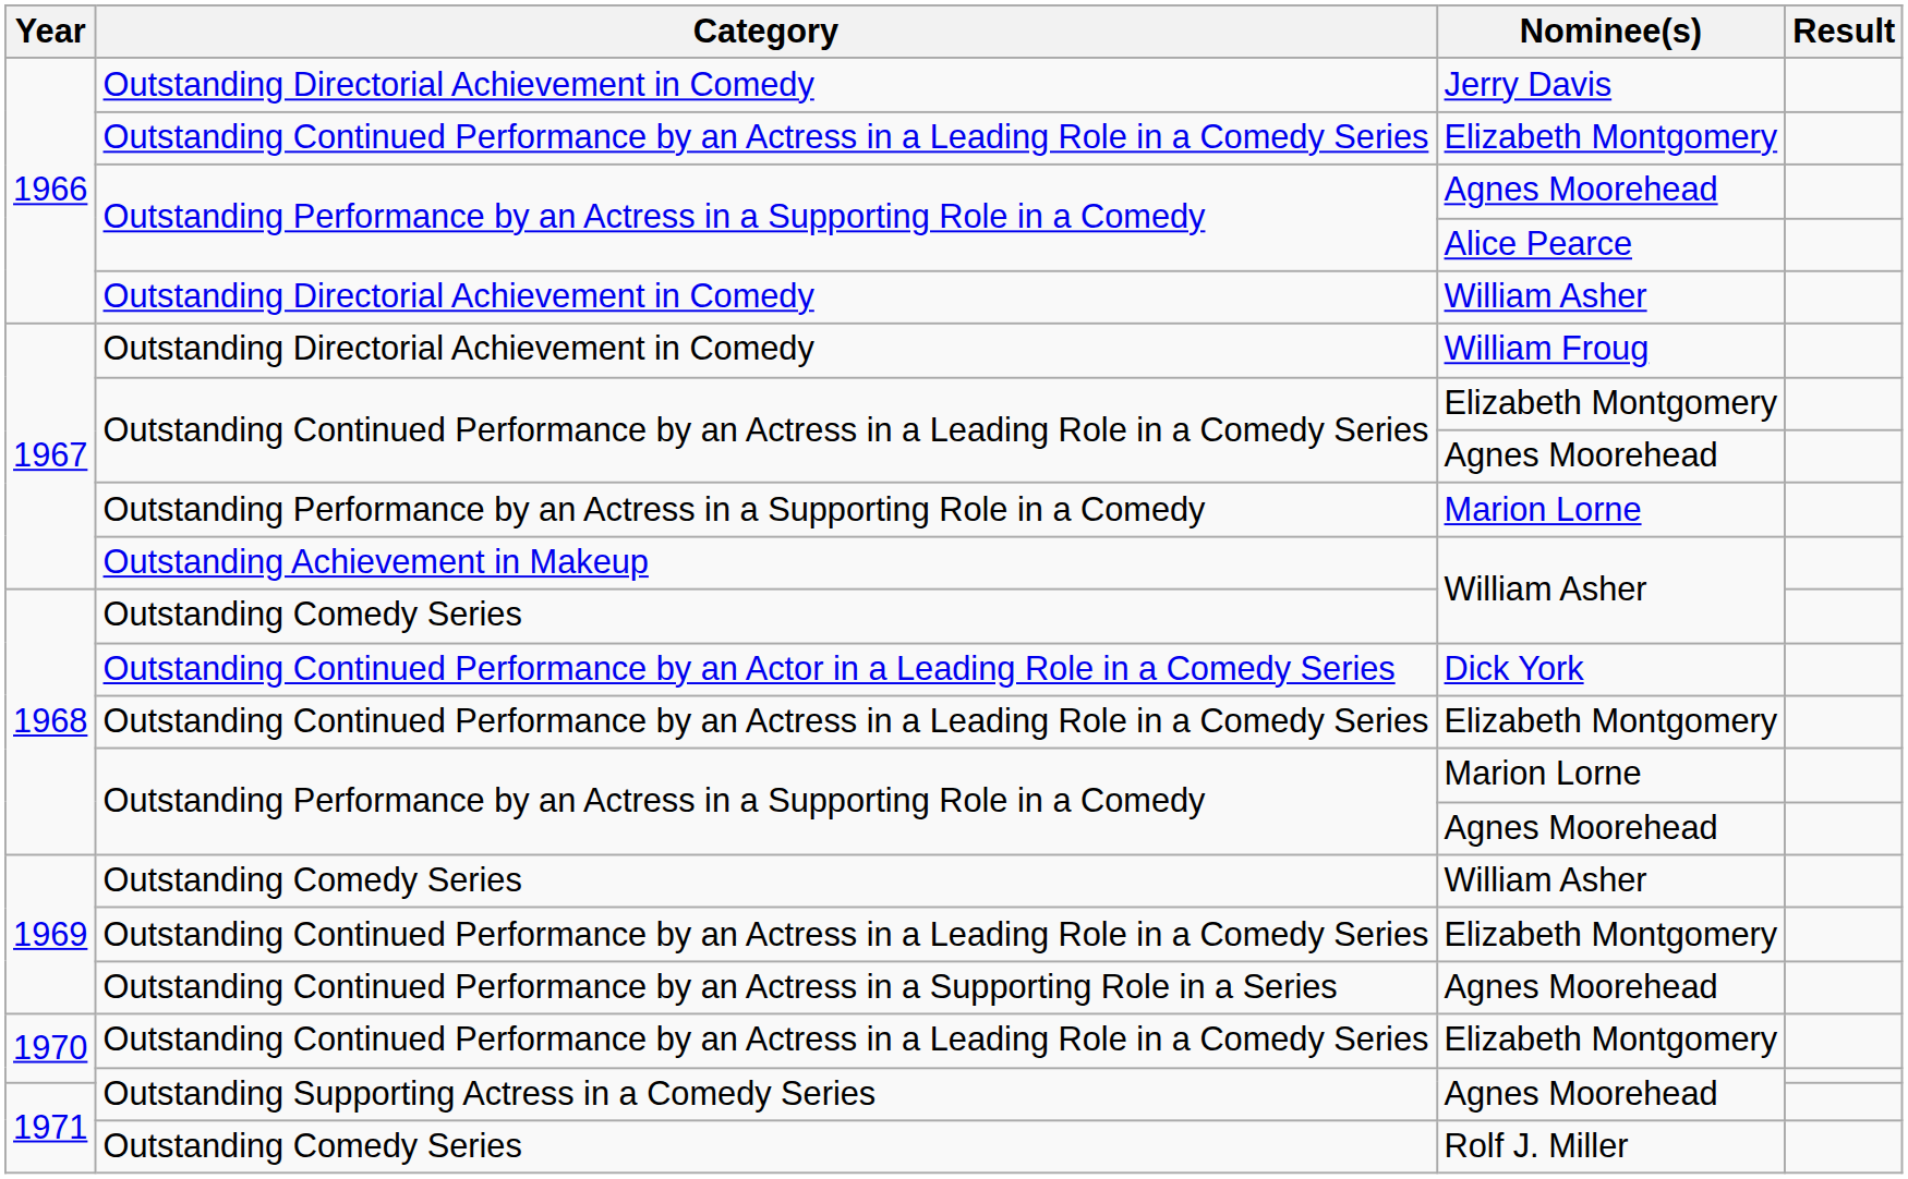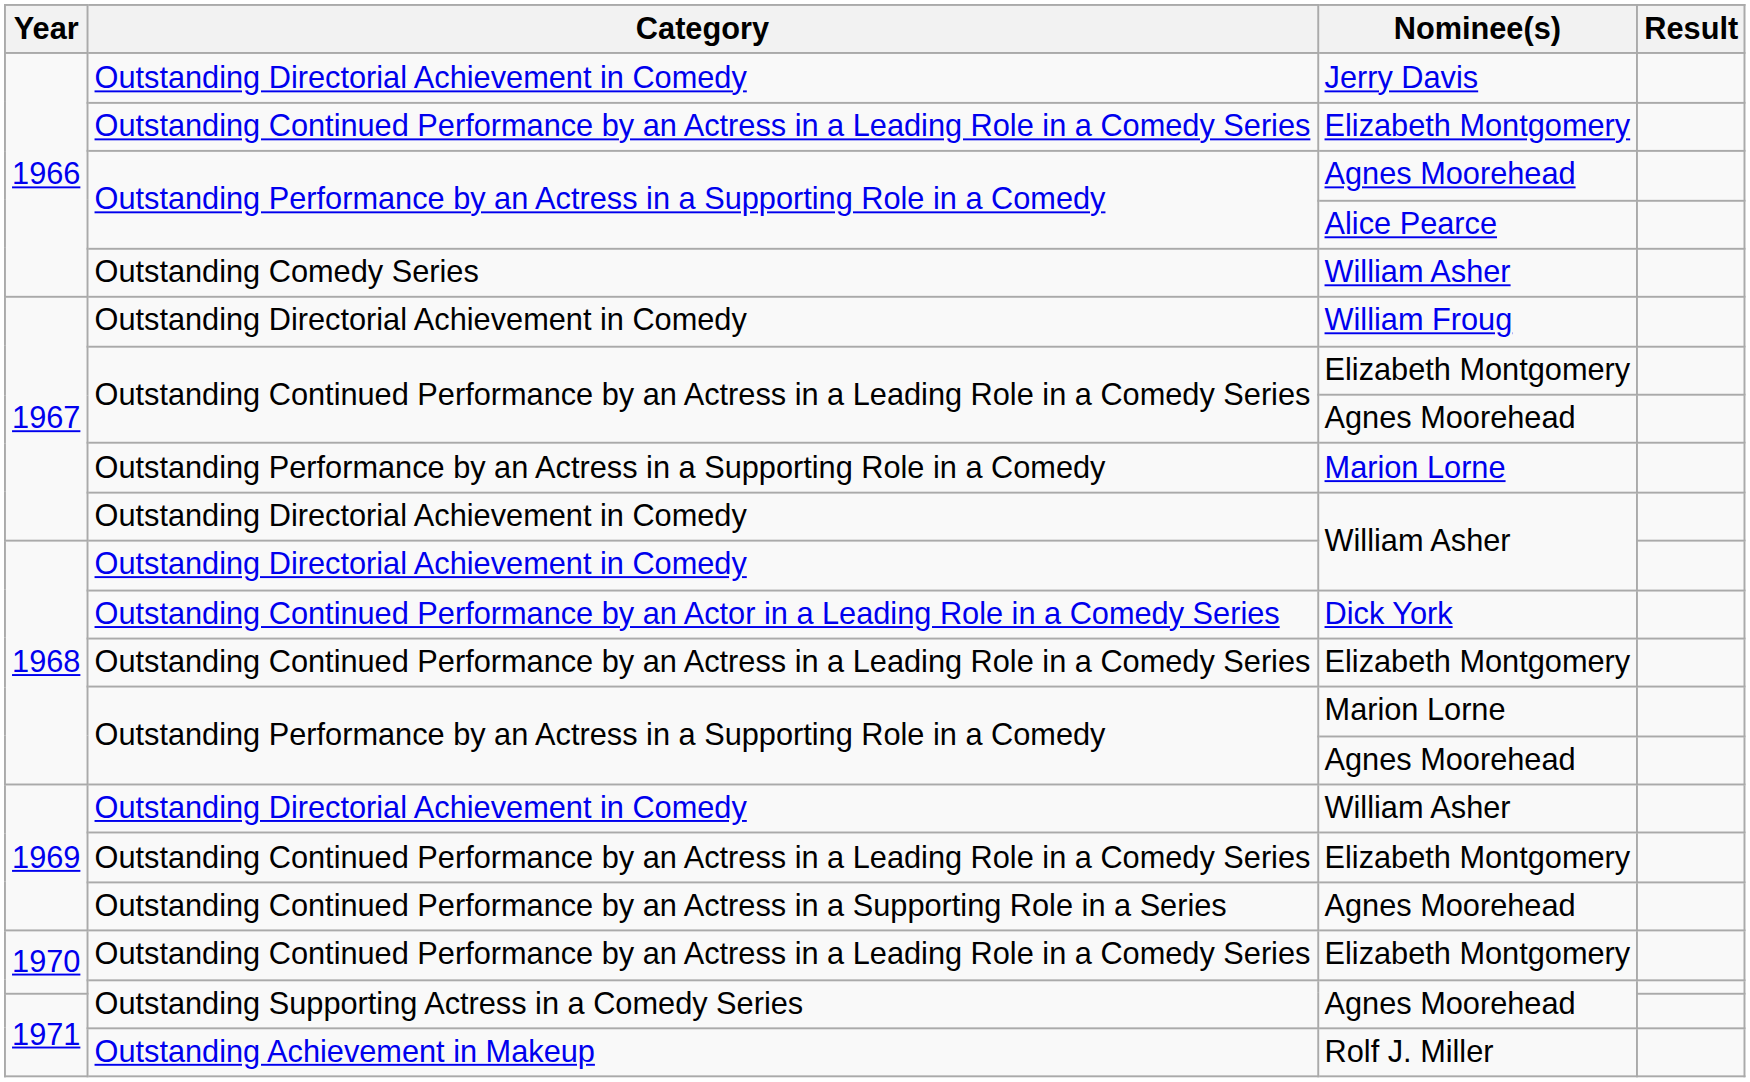 <table class="wikitable">
 <tr>
 <th>Year</th>
 <th>Category</th>
 <th>Nominee(s)</th>
 <th>Result</th>
 </tr>
 <tr>
 <td rowspan=5><a href='#'>1966</a></td>
 <td><a href='#'>Outstanding Directorial Achievement in Comedy</a></td>
 <td><a href='#'>Jerry Davis</a></td>
 <td></td>
 </tr>
 <tr>
 <td><a href='#'>Outstanding Continued Performance by an Actress in a Leading Role in a Comedy Series</a></td>
 <td><a href='#'>Elizabeth Montgomery</a></td>
 <td></td>
 </tr>
 <tr>
 <td rowspan=2><a href='#'>Outstanding Performance by an Actress in a Supporting Role in a Comedy</a></td>
 <td><a href='#'>Agnes Moorehead</a></td>
 <td></td>
 </tr>
 <tr>
 <td><a href='#'>Alice Pearce</a></td>
 <td></td>
 </tr>
 <tr>
-<td><a href='#'>Outstanding Directorial Achievement in Comedy</a></td>
+<td>Outstanding Comedy Series</td>
 <td><a href='#'>William Asher</a></td>
 <td></td>
 </tr>
 <tr>
 <td rowspan=5><a href='#'>1967</a></td>
 <td>Outstanding Directorial Achievement in Comedy</td>
 <td><a href='#'>William Froug</a></td>
 <td></td>
 </tr>
 <tr>
 <td rowspan=2>Outstanding Continued Performance by an Actress in a Leading Role in a Comedy Series</td>
 <td>Elizabeth Montgomery</td>
 <td></td>
 </tr>
 <tr>
 <td>Agnes Moorehead</td>
 <td></td>
 </tr>
 <tr>
 <td>Outstanding Performance by an Actress in a Supporting Role in a Comedy</td>
 <td><a href='#'>Marion Lorne</a></td>
 <td></td>
 </tr>
 <tr>
-<td><a href='#'>Outstanding Achievement in Makeup</a></td>
+<td>Outstanding Directorial Achievement in Comedy</td>
 <td rowspan="2">William Asher</td>
 <td></td>
 </tr>
 <tr>
 <td rowspan=5><a href='#'>1968</a></td>
-<td>Outstanding Comedy Series</td>
+<td><a href='#'>Outstanding Directorial Achievement in Comedy</a></td>
 <td></td>
 </tr>
 <tr>
 <td><a href='#'>Outstanding Continued Performance by an Actor in a Leading Role in a Comedy Series</a></td>
 <td><a href='#'>Dick York</a></td>
 <td></td>
 </tr>
 <tr>
 <td>Outstanding Continued Performance by an Actress in a Leading Role in a Comedy Series</td>
 <td>Elizabeth Montgomery</td>
 <td></td>
 </tr>
 <tr>
 <td rowspan=2>Outstanding Performance by an Actress in a Supporting Role in a Comedy</td>
 <td>Marion Lorne</td>
 <td></td>
 </tr>
 <tr>
 <td>Agnes Moorehead</td>
 <td></td>
 </tr>
 <tr>
 <td rowspan=3><a href='#'>1969</a></td>
-<td>Outstanding Comedy Series</td>
+<td><a href='#'>Outstanding Directorial Achievement in Comedy</a></td>
 <td>William Asher</td>
 <td></td>
 </tr>
 <tr>
 <td>Outstanding Continued Performance by an Actress in a Leading Role in a Comedy Series</td>
 <td>Elizabeth Montgomery</td>
 <td></td>
 </tr>
 <tr>
 <td>Outstanding Continued Performance by an Actress in a Supporting Role in a Series</td>
 <td>Agnes Moorehead</td>
 <td></td>
 </tr>
 <tr>
 <td rowspan=2><a href='#'>1970</a></td>
 <td>Outstanding Continued Performance by an Actress in a Leading Role in a Comedy Series</td>
 <td>Elizabeth Montgomery</td>
 <td></td>
 </tr>
 <tr>
 <td rowspan=2>Outstanding Supporting Actress in a Comedy Series</td>
 <td rowspan="2">Agnes Moorehead</td>
 <td></td>
 </tr>
 <tr>
 <td rowspan=2><a href='#'>1971</a></td>
 <td></td>
 </tr>
 <tr>
-<td>Outstanding Comedy Series</td>
+<td><a href='#'>Outstanding Achievement in Makeup</a></td>
 <td>Rolf J. Miller</td>
 <td></td>
 </tr>
 </table>
